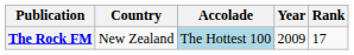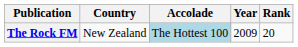 <table class="wikitable plainrowheaders">
 <tr>
 <th scope="col">Publication</th>
 <th scope="col">Country</th>
 <th scope="col">Accolade</th>
 <th scope="col">Year</th>
 <th scope="col">Rank</th>
 </tr>
 <tr>
 <th scope="row"><a href='#'>The Rock FM</a></th>
 <td>New Zealand</td>
 <td style="background: lightblue;">The Hottest 100</td>
 <td rowspan="2" style="text-align:center;">2009</td>
-<td>17</td>
+<td>20</td>
 </tr>
 </table>
